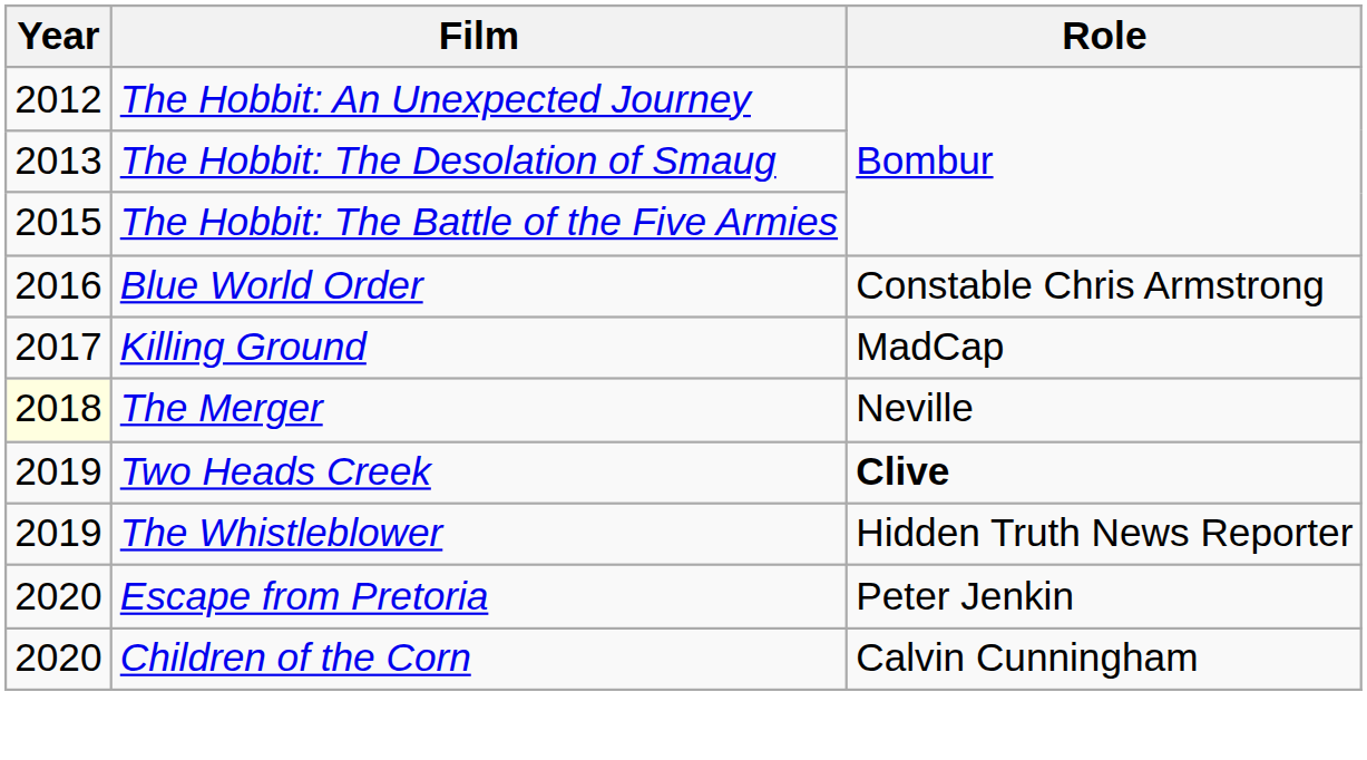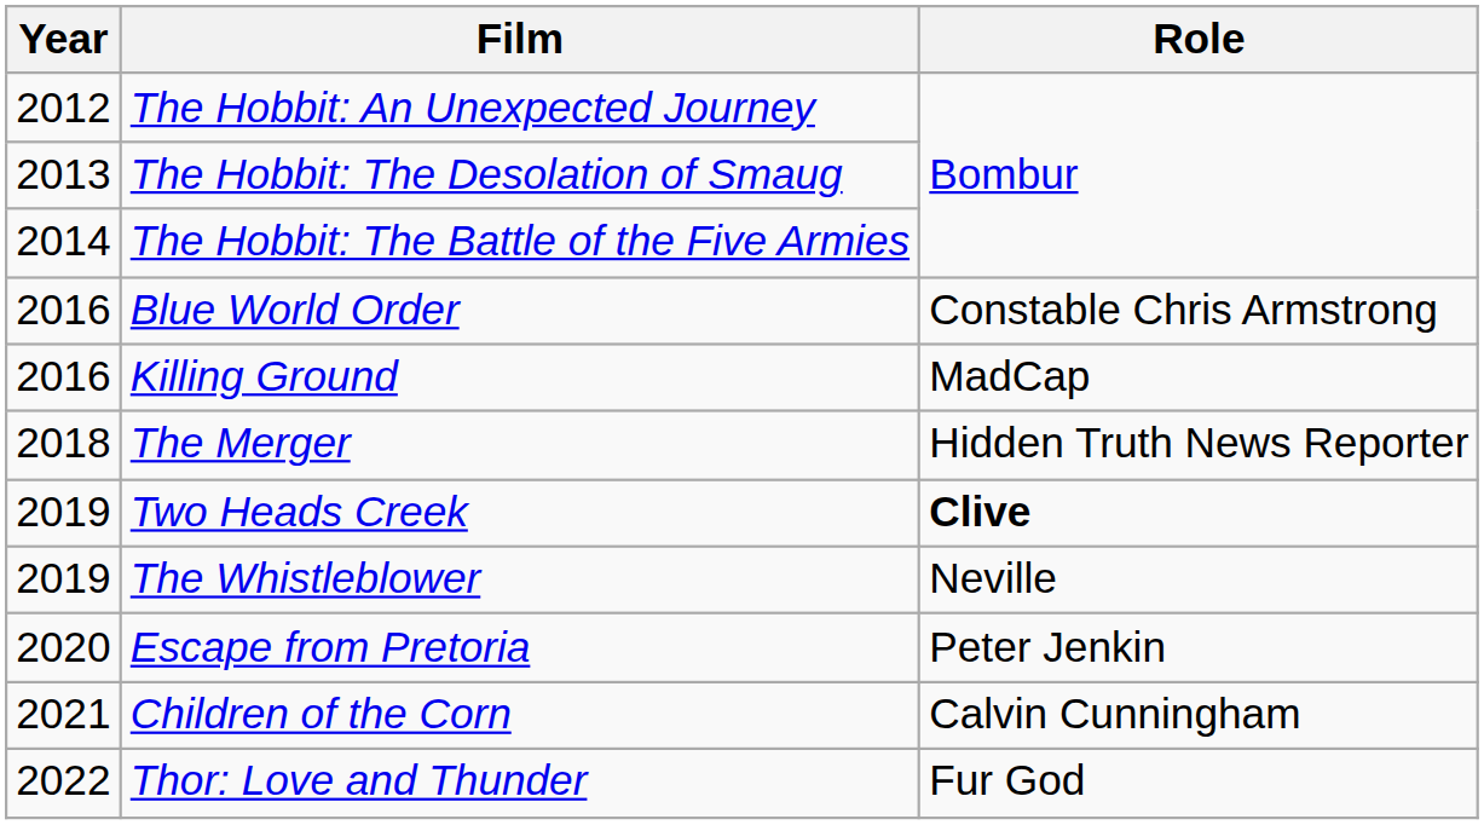 <table class="wikitable">
 <tr>
 <th>Year</th>
 <th>Film</th>
 <th>Role</th>
 </tr>
 <tr>
 <td>2012</td>
 <td><em><a href='#'>The Hobbit: An Unexpected Journey</a></em></td>
 <td rowspan = '3'><a href='#'>Bombur</a></td>
 </tr>
 <tr>
 <td>2013</td>
 <td><em><a href='#'>The Hobbit: The Desolation of Smaug</a></em></td>
 </tr>
 <tr>
-<td>2015</td>
+<td>2014</td>
 <td><em><a href='#'>The Hobbit: The Battle of the Five Armies</a></em></td>
 </tr>
 <tr>
 <td>2016</td>
 <td><em><a href='#'>Blue World Order</a> </em></td>
 <td>Constable Chris Armstrong</td>
 </tr>
 <tr>
-<td>2017</td>
+<td>2016</td>
 <td><em><a href='#'>Killing Ground</a></em></td>
 <td>MadCap</td>
 </tr>
 <tr>
-<td style="background: lightyellow;">2018</td>
+<td>2018</td>
 <td><em><a href='#'>The Merger</a></em></td>
-<td>Neville</td>
+<td>Hidden Truth News Reporter</td>
 </tr>
 <tr>
 <td>2019</td>
 <td><em><a href='#'>Two Heads Creek</a></em></td>
 <td><strong>Clive</strong></td>
 </tr>
 <tr>
 <td>2019</td>
 <td><em><a href='#'>The Whistleblower</a></em></td>
-<td>Hidden Truth News Reporter</td>
+<td>Neville</td>
 </tr>
 <tr>
 <td>2020</td>
 <td><em><a href='#'>Escape from Pretoria</a></em></td>
 <td>Peter Jenkin</td>
 </tr>
 <tr>
-<td>2020</td>
+<td>2021</td>
 <td><em><a href='#'>Children of the Corn</a></em></td>
 <td>Calvin Cunningham</td>
 </tr>
+<tr>
+<td>2022</td>
+<td><em><a href='#'>Thor: Love and Thunder</a></em></td>
+<td>Fur God</td>
+</tr>
 </table>
